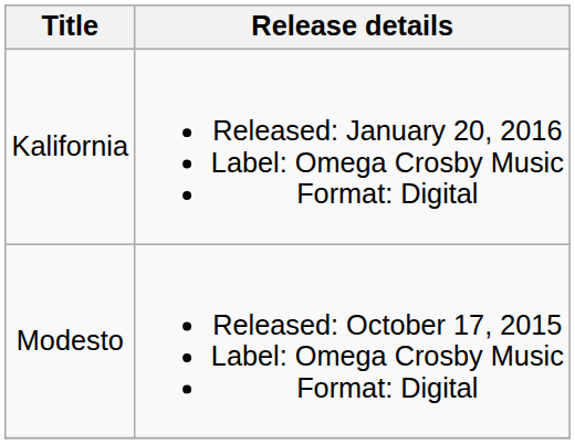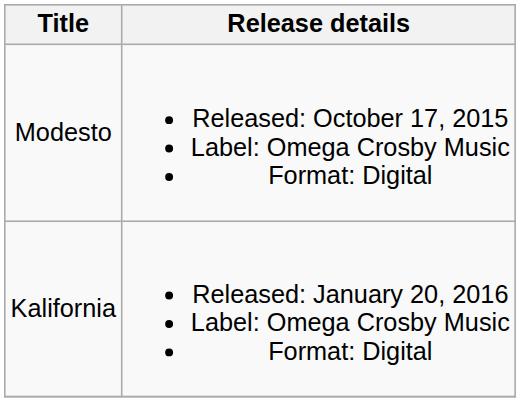 <table class="wikitable plainrowheaders" style="text-align:center;">
 <tr>
 <th>Title</th>
 <th>Release details</th>
 </tr>
 <tr>
+<td>Modesto</td>
+<td><br><ul><li>Released: October 17, 2015</li><li>Label: Omega Crosby Music</li><li>Format: Digital</li></ul></td>
+</tr>
+<tr>
 <td>Kalifornia</td>
 <td><br><ul><li>Released: January 20, 2016</li><li>Label: Omega Crosby Music</li><li>Format: Digital</li></ul></td>
 </tr>
 <tr>
-<td>Modesto</td>
-<td><br><ul><li>Released: October 17, 2015</li><li>Label: Omega Crosby Music</li><li>Format: Digital</li></ul></td>
-</tr>
-<tr>
 </tr>
 </table>
